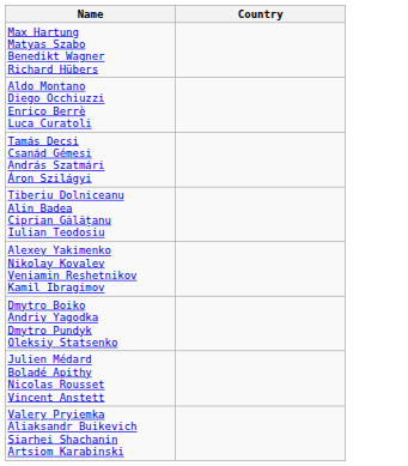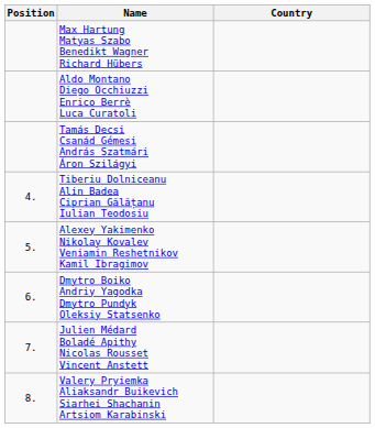 <table class="wikitable">
 <tr>
+<th width="20">Position</th>
 <th width="200">Name</th>
 <th width="200">Country</th>
 </tr>
 <tr>
+<td align="center"></td>
 <td><a href='#'>Max Hartung</a><br><a href='#'>Matyas Szabo</a><br><a href='#'>Benedikt Wagner</a><br><a href='#'>Richard Hübers</a></td>
 <td></td>
 </tr>
 <tr>
+<td align="center"></td>
 <td><a href='#'>Aldo Montano</a><br><a href='#'>Diego Occhiuzzi</a><br><a href='#'>Enrico Berrè</a><br><a href='#'>Luca Curatoli</a></td>
 <td></td>
 </tr>
 <tr>
+<td align="center"></td>
 <td><a href='#'>Tamás Decsi</a><br><a href='#'>Csanád Gémesi</a><br><a href='#'>András Szatmári</a><br><a href='#'>Áron Szilágyi</a></td>
 <td></td>
 </tr>
 <tr>
+<td align="center">4.</td>
 <td><a href='#'>Tiberiu Dolniceanu</a><br><a href='#'>Alin Badea</a><br><a href='#'>Ciprian Gălățanu</a><br><a href='#'>Iulian Teodosiu</a></td>
 <td></td>
 </tr>
 <tr>
+<td align="center">5.</td>
 <td><a href='#'>Alexey Yakimenko</a><br><a href='#'>Nikolay Kovalev</a><br><a href='#'>Veniamin Reshetnikov</a><br><a href='#'>Kamil Ibragimov</a></td>
 <td></td>
 </tr>
 <tr>
+<td align="center">6.</td>
 <td><a href='#'>Dmytro Boiko</a><br><a href='#'>Andriy Yagodka</a><br><a href='#'>Dmytro Pundyk</a><br><a href='#'>Oleksiy Statsenko</a></td>
 <td></td>
 </tr>
 <tr>
+<td align="center">7.</td>
 <td><a href='#'>Julien Médard</a><br><a href='#'>Boladé Apithy</a><br><a href='#'>Nicolas Rousset</a><br><a href='#'>Vincent Anstett</a></td>
 <td></td>
 </tr>
 <tr>
+<td align="center">8.</td>
 <td><a href='#'>Valery Pryiemka</a><br><a href='#'>Aliaksandr Buikevich</a><br><a href='#'>Siarhei Shachanin</a><br><a href='#'>Artsiom Karabinski</a></td>
 <td></td>
 </tr>
 </table>
